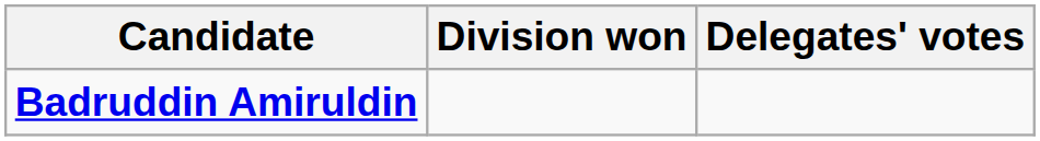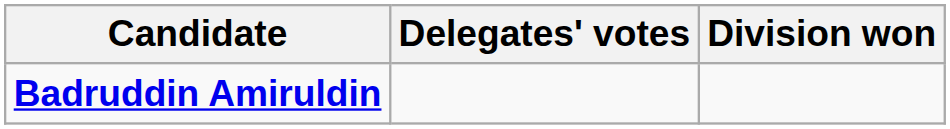 <table class=wikitable>
 <tr>
 <th>Candidate</th>
+<th>Delegates' votes</th>
 <th>Division won</th>
-<th>Delegates' votes</th>
 </tr>
 <tr>
 <td><strong><a href='#'>Badruddin Amiruldin</a></strong></td>
 <td></td>
 <td></td>
 </tr>
 </table>
